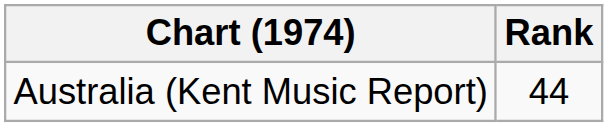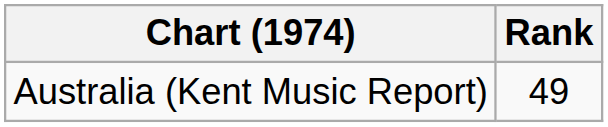 <table class="wikitable sortable">
 <tr>
 <th>Chart (1974)</th>
 <th>Rank</th>
 </tr>
 <tr>
 <td>Australia (Kent Music Report)</td>
-<td style="text-align:center;">44</td>
+<td style="text-align:center;">49</td>
 </tr>
 </table>
